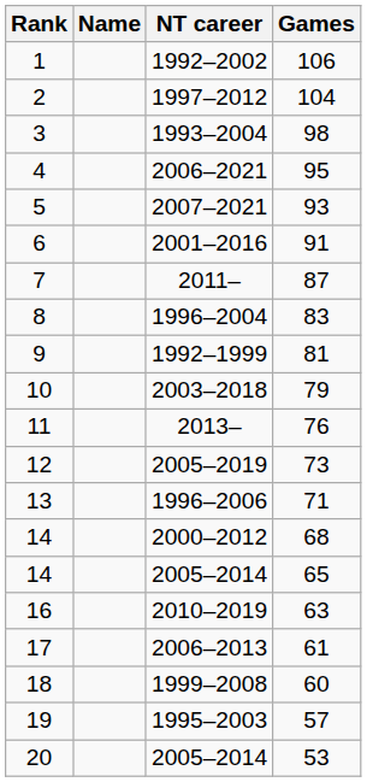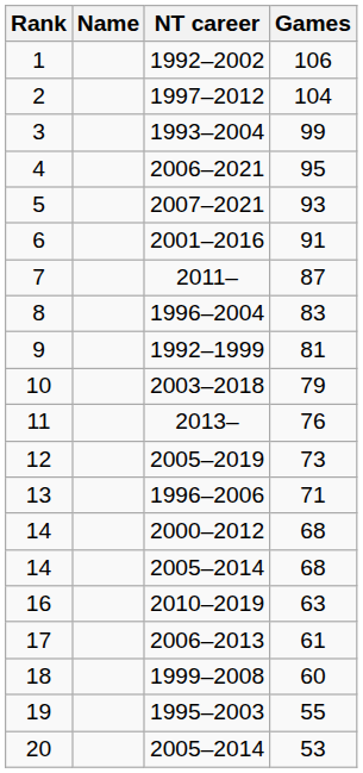 <table class="wikitable sortable" style="text-align: center;">
 <tr>
 <th>Rank</th>
 <th>Name</th>
 <th class="unsortable">NT career</th>
 <th>Games</th>
 </tr>
 <tr>
 <td>1</td>
 <td style="text-align: left;"></td>
 <td>1992–2002</td>
 <td>106</td>
 </tr>
 <tr>
 <td>2</td>
 <td style="text-align: left;"></td>
 <td>1997–2012</td>
 <td>104</td>
 </tr>
 <tr>
 <td>3</td>
 <td style="text-align: left;"></td>
 <td>1993–2004</td>
-<td>98</td>
+<td>99</td>
 </tr>
 <tr>
 <td>4</td>
 <td style="text-align: left;"></td>
 <td>2006–2021</td>
 <td>95</td>
 </tr>
 <tr>
 <td>5</td>
 <td style="text-align: left;"></td>
 <td>2007–2021</td>
 <td>93</td>
 </tr>
 <tr>
 <td>6</td>
 <td style="text-align: left;"></td>
 <td>2001–2016</td>
 <td>91</td>
 </tr>
 <tr>
 <td>7</td>
 <td style="text-align:left;"><strong></strong></td>
 <td>2011–</td>
 <td>87</td>
 </tr>
 <tr>
 <td>8</td>
 <td style="text-align: left;"></td>
 <td>1996–2004</td>
 <td>83</td>
 </tr>
 <tr>
 <td>9</td>
 <td style="text-align: left;"></td>
 <td>1992–1999</td>
 <td>81</td>
 </tr>
 <tr>
 <td>10</td>
 <td style="text-align: left;"></td>
 <td>2003–2018</td>
 <td>79</td>
 </tr>
 <tr>
 <td>11</td>
 <td style="text-align: left;"><strong></strong></td>
 <td>2013–</td>
 <td>76</td>
 </tr>
 <tr>
 <td>12</td>
 <td style="text-align: left;"></td>
 <td>2005–2019</td>
 <td>73</td>
 </tr>
 <tr>
 <td>13</td>
 <td style="text-align: left;"></td>
 <td>1996–2006</td>
 <td>71</td>
 </tr>
 <tr>
 <td>14</td>
 <td style="text-align: left;"></td>
 <td>2000–2012</td>
 <td>68</td>
 </tr>
 <tr>
 <td>14</td>
 <td style="text-align: left;"></td>
 <td>2005–2014</td>
-<td>65</td>
+<td>68</td>
 </tr>
 <tr>
 <td>16</td>
 <td style="text-align: left;"></td>
 <td>2010–2019</td>
 <td>63</td>
 </tr>
 <tr>
 <td>17</td>
 <td style="text-align: left;"></td>
 <td>2006–2013</td>
 <td>61</td>
 </tr>
 <tr>
 <td>18</td>
 <td style="text-align:left;"></td>
 <td>1999–2008</td>
 <td>60</td>
 </tr>
 <tr>
 <td>19</td>
 <td style="text-align: left;"></td>
 <td>1995–2003</td>
-<td>57</td>
+<td>55</td>
 </tr>
 <tr>
 <td>20</td>
 <td style="text-align: left;"></td>
 <td>2005–2014</td>
 <td>53</td>
 </tr>
 </table>
